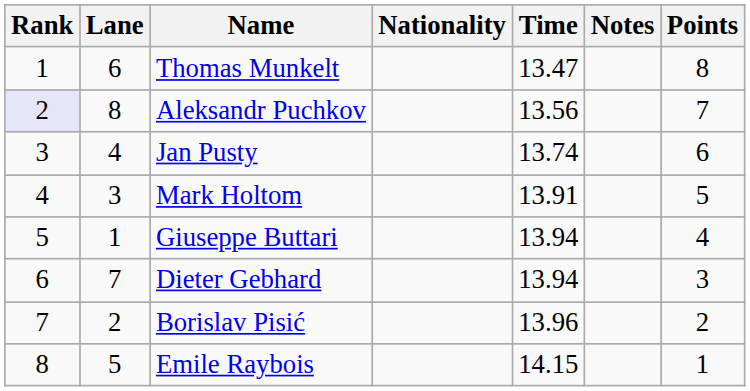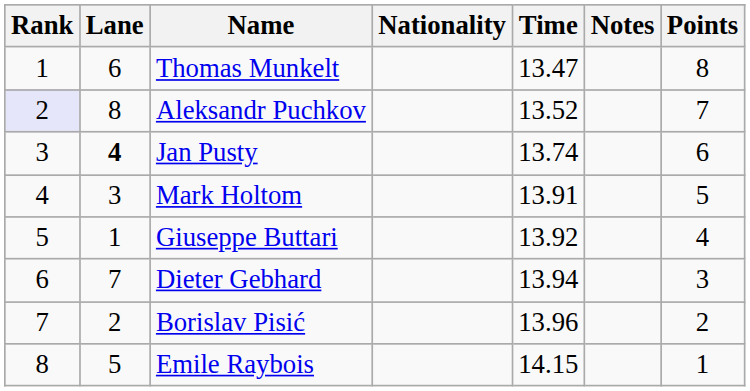 <table class="wikitable sortable" style="text-align:center">
 <tr>
 <th>Rank</th>
 <th>Lane</th>
 <th>Name</th>
 <th>Nationality</th>
 <th>Time</th>
 <th>Notes</th>
 <th>Points</th>
 </tr>
 <tr>
 <td>1</td>
 <td>6</td>
 <td align=left><a href='#'>Thomas Munkelt</a></td>
 <td align=left></td>
 <td>13.47</td>
 <td></td>
 <td>8</td>
 </tr>
 <tr>
 <td style="background: lavender;">2</td>
 <td>8</td>
 <td align=left><a href='#'>Aleksandr Puchkov</a></td>
 <td align=left></td>
-<td>13.56</td>
+<td>13.52</td>
 <td></td>
 <td>7</td>
 </tr>
 <tr>
 <td>3</td>
-<td>4</td>
+<td><strong>4</strong></td>
 <td align=left><a href='#'>Jan Pusty</a></td>
 <td align=left></td>
 <td>13.74</td>
 <td></td>
 <td>6</td>
 </tr>
 <tr>
 <td>4</td>
 <td>3</td>
 <td align=left><a href='#'>Mark Holtom</a></td>
 <td align=left></td>
 <td>13.91</td>
 <td></td>
 <td>5</td>
 </tr>
 <tr>
 <td>5</td>
 <td>1</td>
 <td align=left><a href='#'>Giuseppe Buttari</a></td>
 <td align=left></td>
-<td>13.94</td>
+<td>13.92</td>
 <td></td>
 <td>4</td>
 </tr>
 <tr>
 <td>6</td>
 <td>7</td>
 <td align=left><a href='#'>Dieter Gebhard</a></td>
 <td align=left></td>
 <td>13.94</td>
 <td></td>
 <td>3</td>
 </tr>
 <tr>
 <td>7</td>
 <td>2</td>
 <td align=left><a href='#'>Borislav Pisić</a></td>
 <td align=left></td>
 <td>13.96</td>
 <td></td>
 <td>2</td>
 </tr>
 <tr>
 <td>8</td>
 <td>5</td>
 <td align=left><a href='#'>Emile Raybois</a></td>
 <td align=left></td>
 <td>14.15</td>
 <td></td>
 <td>1</td>
 </tr>
 </table>
